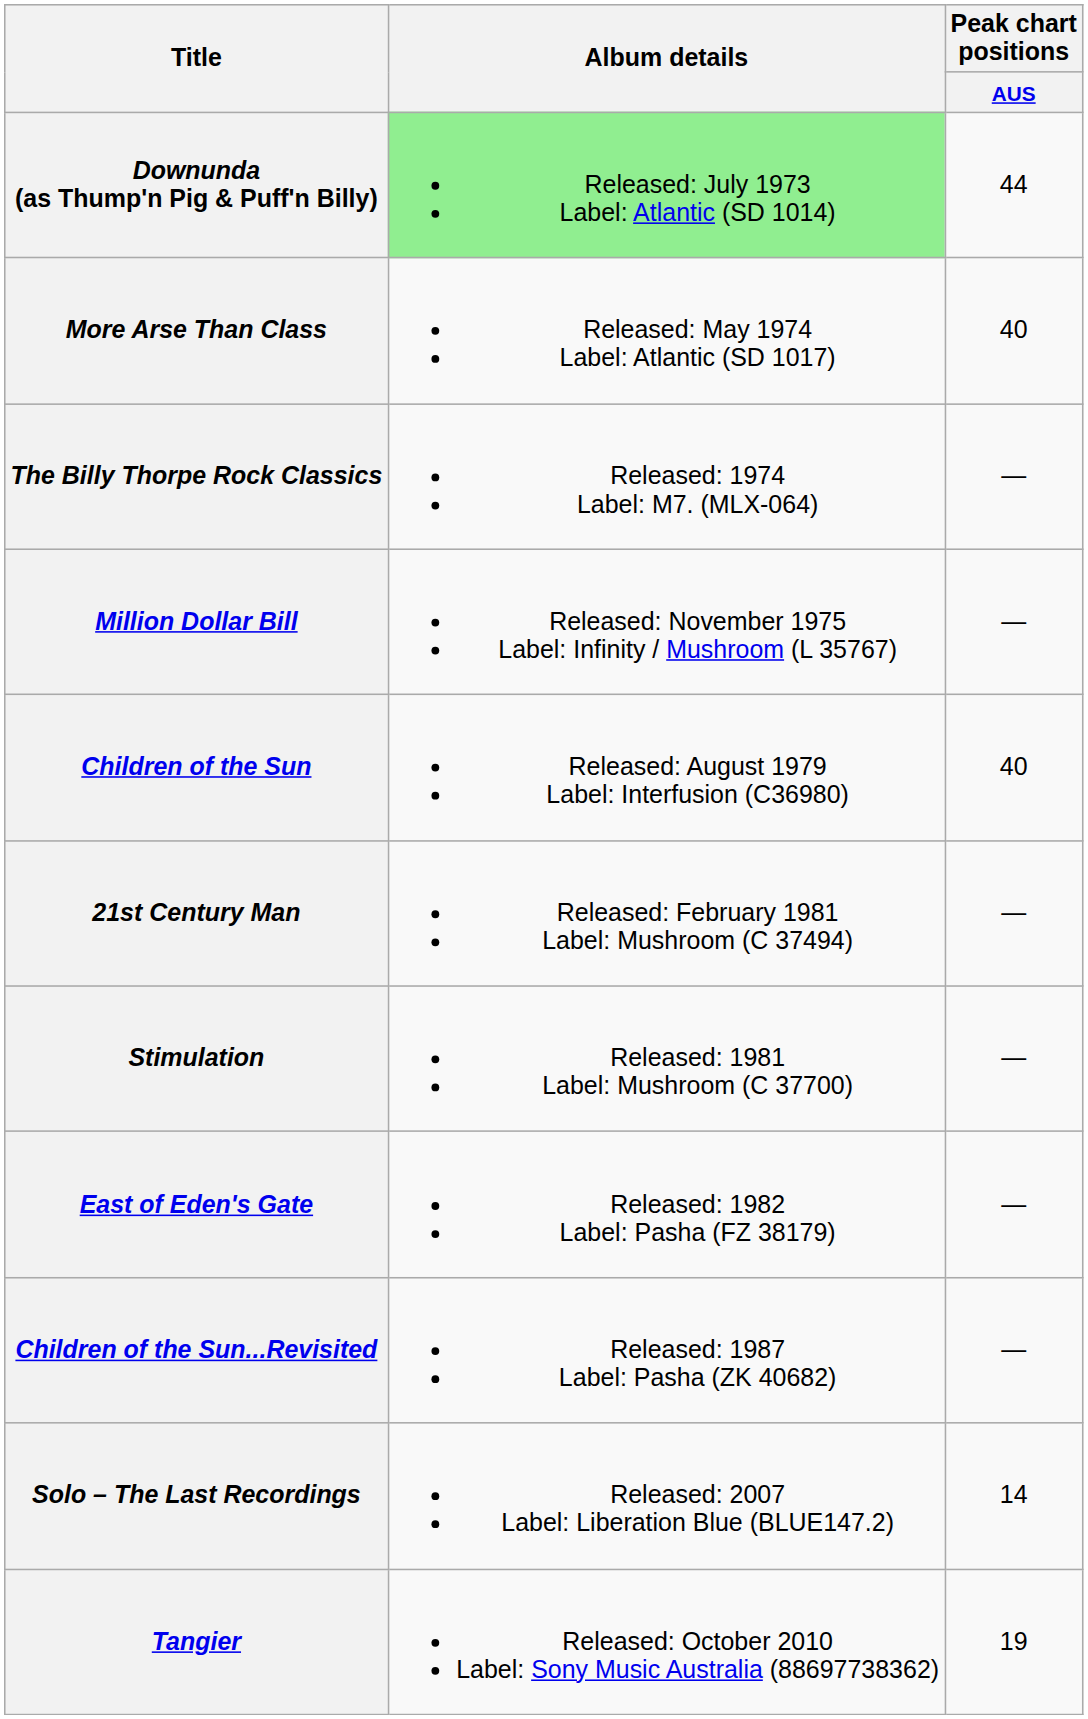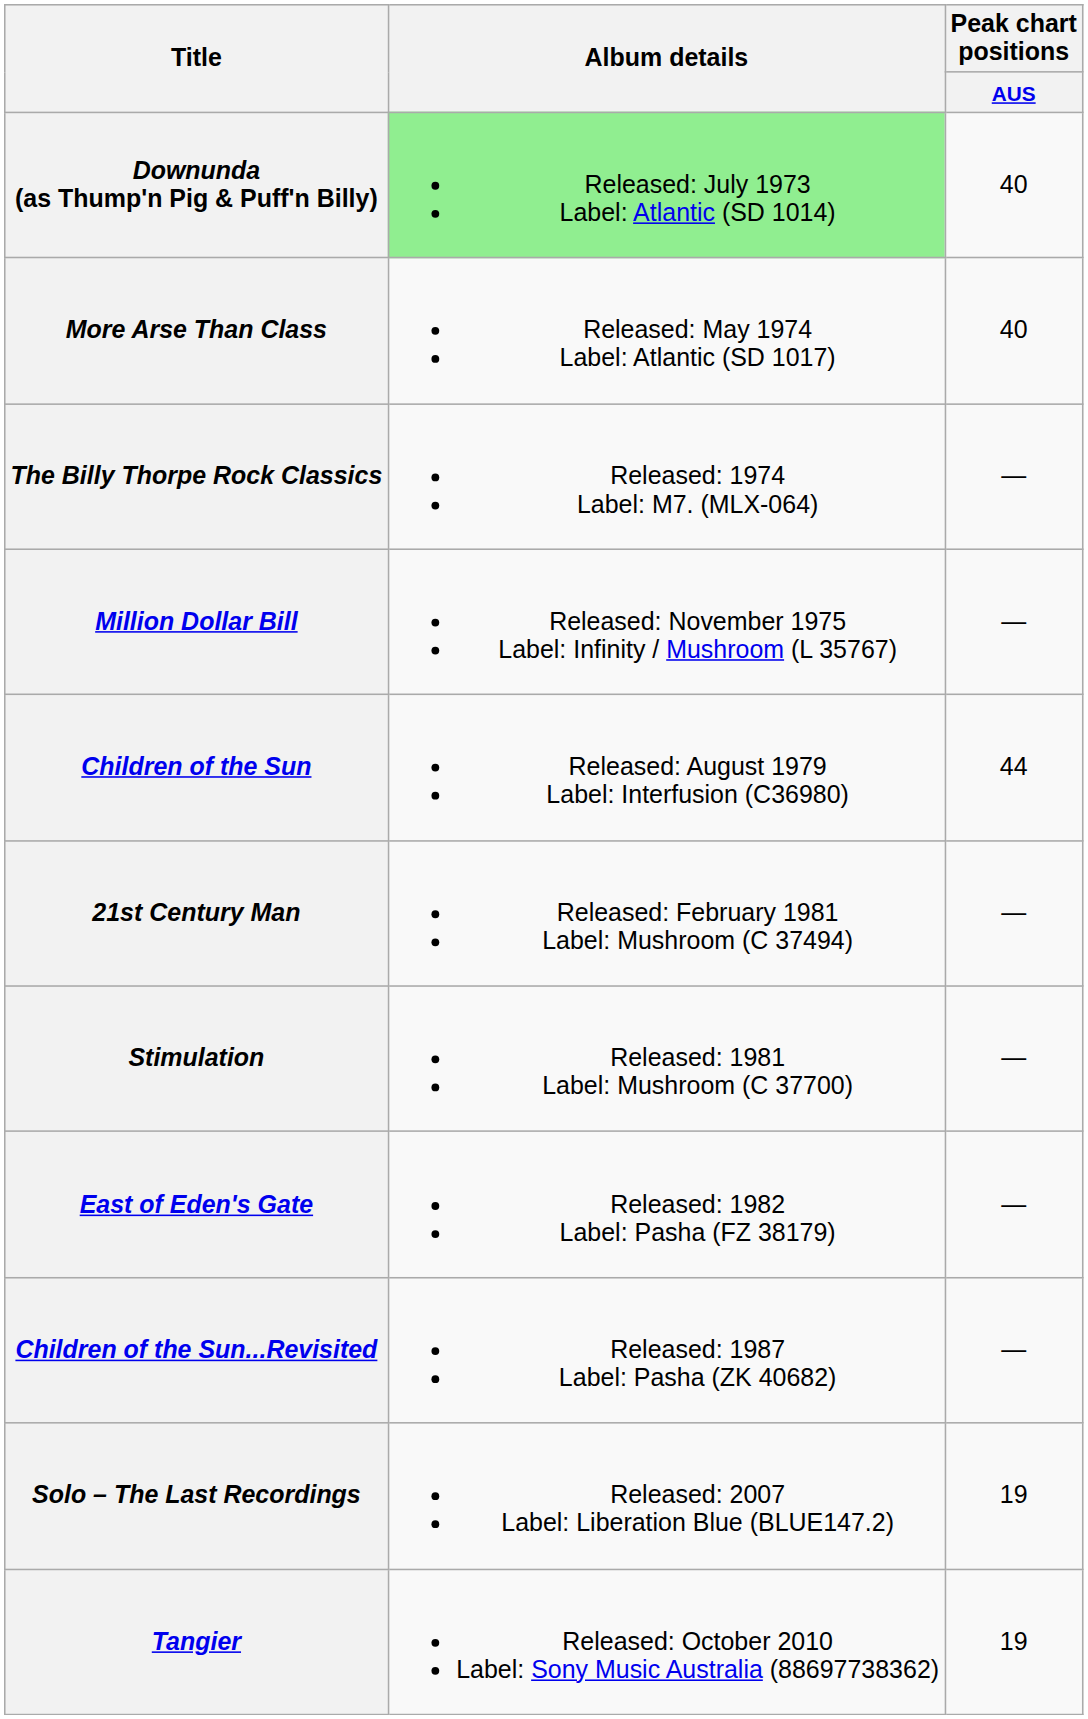 <table class="wikitable plainrowheaders" style="text-align:center;" border="1">
 <tr>
 <th scope="col" rowspan="2">Title</th>
 <th scope="col" rowspan="2">Album details</th>
 <th scope="col" colspan="1">Peak chart<br>positions</th>
 </tr>
 <tr>
 <th scope="col" style="text-align:center;"><small><a href='#'>AUS</a></small><br></th>
 </tr>
 <tr>
 <th scope="row"><em>Downunda</em> <br> (as Thump'n Pig & Puff'n Billy)</th>
 <td style="background: lightgreen;"><br><ul><li>Released: July 1973</li><li>Label: <a href='#'>Atlantic</a> (SD 1014)</li></ul></td>
-<td>44</td>
+<td>40</td>
 </tr>
 <tr>
 <th scope="row"><em>More Arse Than Class</em></th>
 <td><br><ul><li>Released: May 1974</li><li>Label: Atlantic (SD 1017)</li></ul></td>
 <td>40</td>
 </tr>
 <tr>
 <th scope="row"><em>The Billy Thorpe Rock Classics</em></th>
 <td><br><ul><li>Released: 1974</li><li>Label: M7. (MLX-064)</li></ul></td>
 <td>—</td>
 </tr>
 <tr>
 <th scope="row"><em><a href='#'>Million Dollar Bill</a></em></th>
 <td><br><ul><li>Released: November 1975</li><li>Label: Infinity / <a href='#'>Mushroom</a> (L 35767)</li></ul></td>
 <td>—</td>
 </tr>
 <tr>
 <th scope="row"><em><a href='#'>Children of the Sun</a></em></th>
 <td><br><ul><li>Released: August 1979</li><li>Label: Interfusion (C36980)</li></ul></td>
-<td>40</td>
+<td>44</td>
 </tr>
 <tr>
 <th scope="row"><em>21st Century Man</em></th>
 <td><br><ul><li>Released: February 1981</li><li>Label: Mushroom (C 37494)</li></ul></td>
 <td>—</td>
 </tr>
 <tr>
 <th scope="row"><em>Stimulation</em></th>
 <td><br><ul><li>Released: 1981</li><li>Label: Mushroom (C 37700)</li></ul></td>
 <td>—</td>
 </tr>
 <tr>
 <th scope="row"><em><a href='#'>East of Eden's Gate</a></em></th>
 <td><br><ul><li>Released: 1982</li><li>Label: Pasha (FZ 38179)</li></ul></td>
 <td>—</td>
 </tr>
 <tr>
 <th scope="row"><em><a href='#'>Children of the Sun...Revisited</a></em></th>
 <td><br><ul><li>Released: 1987</li><li>Label: Pasha (ZK 40682)</li></ul></td>
 <td>—</td>
 </tr>
 <tr>
 <th scope="row"><em>Solo – The Last Recordings</em></th>
 <td><br><ul><li>Released: 2007</li><li>Label: Liberation Blue (BLUE147.2)</li></ul></td>
-<td>14</td>
+<td>19</td>
 </tr>
 <tr>
 <th scope="row"><em><a href='#'>Tangier</a></em></th>
 <td><br><ul><li>Released: October 2010</li><li>Label: <a href='#'>Sony Music Australia</a> (88697738362)</li></ul></td>
 <td>19</td>
 </tr>
 </table>
